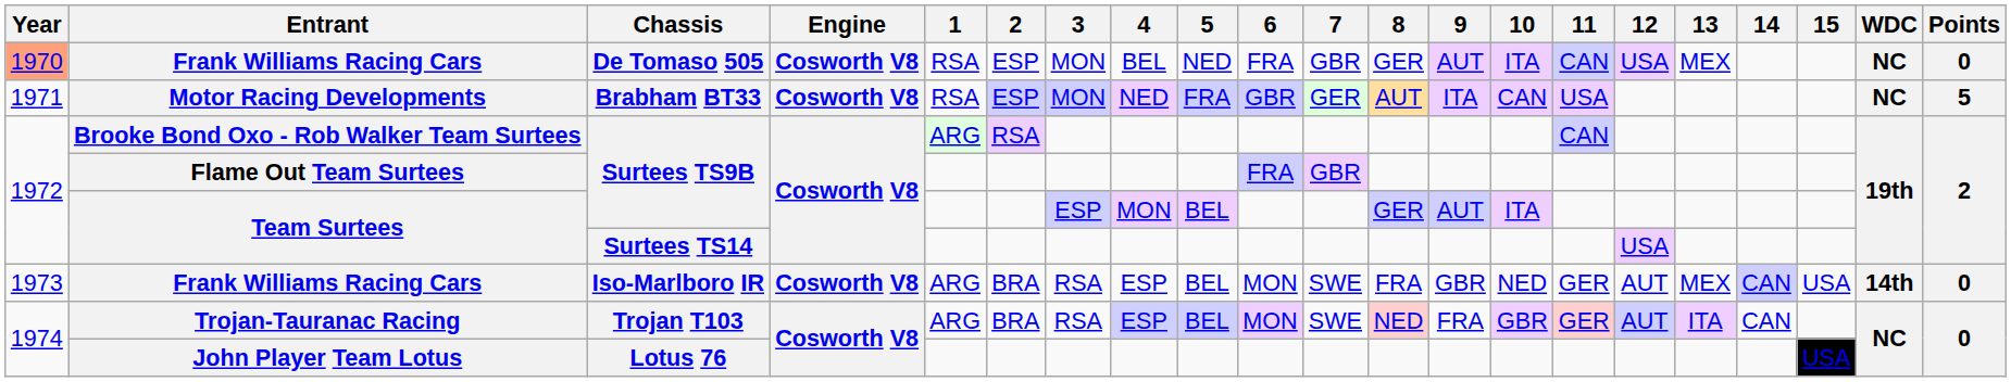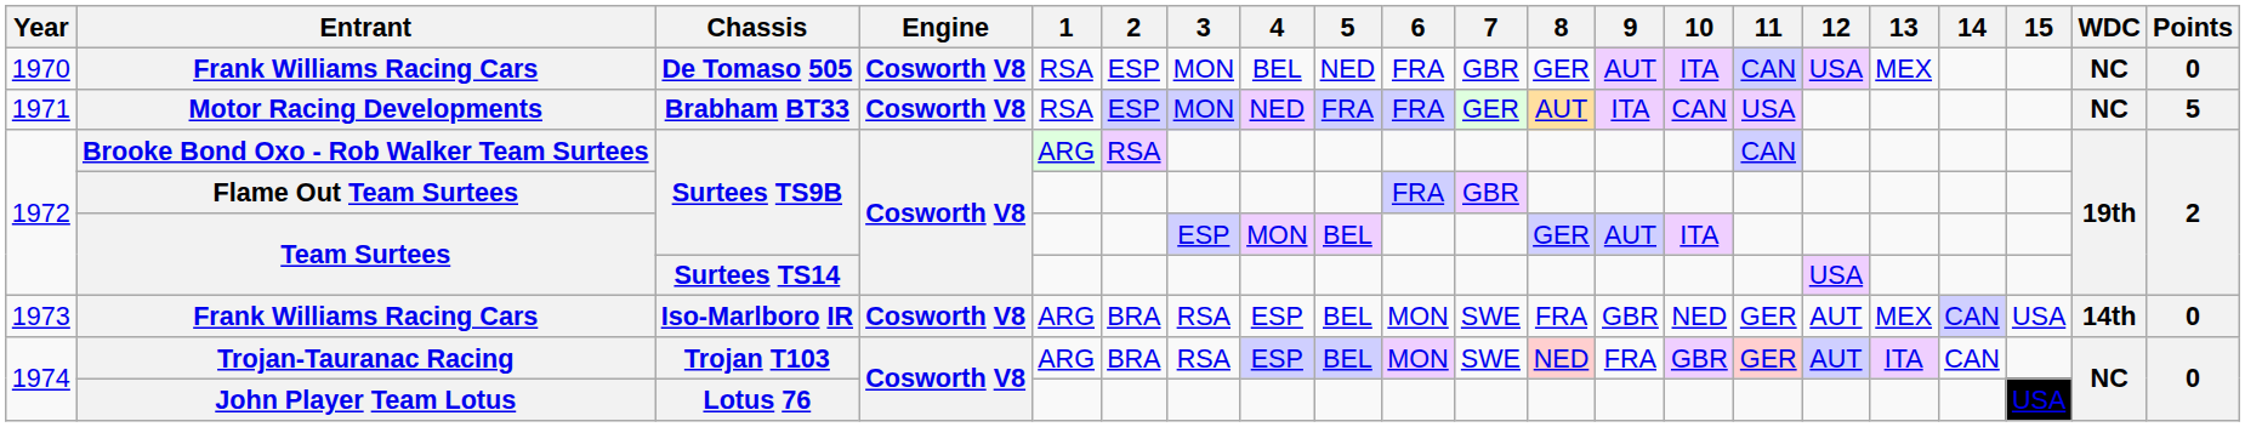 <table class="wikitable" style="text-align:center; font-size:90%">
 <tr>
 <th>Year</th>
 <th>Entrant</th>
 <th>Chassis</th>
 <th>Engine</th>
 <th>1</th>
 <th>2</th>
 <th>3</th>
 <th>4</th>
 <th>5</th>
 <th>6</th>
 <th>7</th>
 <th>8</th>
 <th>9</th>
 <th>10</th>
 <th>11</th>
 <th>12</th>
 <th>13</th>
 <th>14</th>
 <th>15</th>
 <th>WDC</th>
 <th>Points</th>
 </tr>
 <tr>
-<td style="background: lightsalmon;"><a href='#'>1970</a></td>
+<td><a href='#'>1970</a></td>
 <th><a href='#'>Frank Williams Racing Cars</a></th>
 <th><a href='#'>De Tomaso</a> <a href='#'>505</a></th>
 <th><a href='#'>Cosworth</a> <a href='#'>V8</a></th>
 <td><a href='#'>RSA</a><br></td>
 <td><a href='#'>ESP</a><br></td>
 <td><a href='#'>MON</a><br></td>
 <td><a href='#'>BEL</a><br></td>
 <td><a href='#'>NED</a><br></td>
 <td><a href='#'>FRA</a><br></td>
 <td><a href='#'>GBR</a><br></td>
 <td><a href='#'>GER</a><br></td>
 <td style="background:#EFCFFF;"><a href='#'>AUT</a><br></td>
 <td style="background:#EFCFFF;"><a href='#'>ITA</a><br></td>
 <td style="background:#CFCFFF;"><a href='#'>CAN</a><br></td>
 <td style="background:#EFCFFF;"><a href='#'>USA</a><br></td>
 <td><a href='#'>MEX</a><br></td>
 <td></td>
 <td></td>
 <th>NC</th>
 <th>0</th>
 </tr>
 <tr>
 <td><a href='#'>1971</a></td>
 <th><a href='#'>Motor Racing Developments</a></th>
 <th><a href='#'>Brabham</a> <a href='#'>BT33</a></th>
 <th><a href='#'>Cosworth</a> <a href='#'>V8</a></th>
 <td><a href='#'>RSA</a><br></td>
 <td style="background:#CFCFFF;"><a href='#'>ESP</a><br></td>
 <td style="background:#CFCFFF;"><a href='#'>MON</a><br></td>
 <td style="background:#EFCFFF;"><a href='#'>NED</a><br></td>
 <td style="background:#CFCFFF;"><a href='#'>FRA</a><br></td>
-<td style="background:#CFCFFF;"><a href='#'>GBR</a><br></td>
+<td style="background:#CFCFFF;"><a href='#'>FRA</a><br></td>
 <td style="background:#DFFFDF;"><a href='#'>GER</a><br></td>
 <td style="background:#FFDF9F;"><a href='#'>AUT</a><br></td>
 <td style="background:#EFCFFF;"><a href='#'>ITA</a><br></td>
 <td style="background:#EFCFFF;"><a href='#'>CAN</a><br></td>
 <td style="background:#EFCFFF;"><a href='#'>USA</a><br></td>
 <td></td>
 <td></td>
 <td></td>
 <td></td>
 <th>NC</th>
 <th>5</th>
 </tr>
 <tr>
 <td rowspan=4><a href='#'>1972</a></td>
 <th><a href='#'>Brooke Bond Oxo - Rob Walker Team Surtees</a></th>
 <th rowspan=3><a href='#'>Surtees</a> <a href='#'>TS9B</a></th>
 <th rowspan=4><a href='#'>Cosworth</a> <a href='#'>V8</a></th>
 <td style="background:#DFFFDF;"><a href='#'>ARG</a><br></td>
 <td style="background:#EFCFFF;"><a href='#'>RSA</a><br></td>
 <td></td>
 <td></td>
 <td></td>
 <td></td>
 <td></td>
 <td></td>
 <td></td>
 <td></td>
 <td style="background:#CFCFFF;"><a href='#'>CAN</a><br></td>
 <td></td>
 <td></td>
 <td></td>
 <td></td>
 <th rowspan=4>19th</th>
 <th rowspan=4>2</th>
 </tr>
 <tr>
 <th>Flame Out <a href='#'>Team Surtees</a></th>
 <td></td>
 <td></td>
 <td></td>
 <td></td>
 <td></td>
 <td style="background:#CFCFFF;"><a href='#'>FRA</a><br></td>
 <td style="background:#EFCFFF;"><a href='#'>GBR</a><br></td>
 <td></td>
 <td></td>
 <td></td>
 <td></td>
 <td></td>
 <td></td>
 <td></td>
 <td></td>
 </tr>
 <tr>
 <th rowspan=2><a href='#'>Team Surtees</a></th>
 <td></td>
 <td></td>
 <td style="background:#CFCFFF;"><a href='#'>ESP</a><br></td>
 <td style="background:#EFCFFF;"><a href='#'>MON</a><br></td>
 <td style="background:#EFCFFF;"><a href='#'>BEL</a><br></td>
 <td></td>
 <td></td>
 <td style="background:#CFCFFF;"><a href='#'>GER</a><br></td>
 <td style="background:#CFCFFF;"><a href='#'>AUT</a><br></td>
 <td style="background:#EFCFFF;"><a href='#'>ITA</a><br></td>
 <td></td>
 <td></td>
 <td></td>
 <td></td>
 <td></td>
 </tr>
 <tr>
 <th><a href='#'>Surtees</a> <a href='#'>TS14</a></th>
 <td></td>
 <td></td>
 <td></td>
 <td></td>
 <td></td>
 <td></td>
 <td></td>
 <td></td>
 <td></td>
 <td></td>
 <td></td>
 <td style="background:#EFCFFF;"><a href='#'>USA</a><br></td>
 <td></td>
 <td></td>
 <td></td>
 </tr>
 <tr>
 <td><a href='#'>1973</a></td>
 <th><a href='#'>Frank Williams Racing Cars</a></th>
 <th><a href='#'>Iso-Marlboro</a> <a href='#'>IR</a></th>
 <th><a href='#'>Cosworth</a> <a href='#'>V8</a></th>
 <td><a href='#'>ARG</a><br></td>
 <td><a href='#'>BRA</a><br></td>
 <td><a href='#'>RSA</a><br></td>
 <td><a href='#'>ESP</a><br></td>
 <td><a href='#'>BEL</a><br></td>
 <td><a href='#'>MON</a><br></td>
 <td><a href='#'>SWE</a><br></td>
 <td><a href='#'>FRA</a><br></td>
 <td><a href='#'>GBR</a><br></td>
 <td><a href='#'>NED</a><br></td>
 <td><a href='#'>GER</a><br></td>
 <td><a href='#'>AUT</a><br></td>
 <td><a href='#'>MEX</a><br></td>
 <td style="background:#CFCFFF;"><a href='#'>CAN</a><br></td>
 <td><a href='#'>USA</a><br></td>
 <th>14th</th>
 <th>0</th>
 </tr>
 <tr>
 <td rowspan=2><a href='#'>1974</a></td>
 <th><a href='#'>Trojan-Tauranac Racing</a></th>
 <th><a href='#'>Trojan</a> <a href='#'>T103</a></th>
 <th rowspan=2><a href='#'>Cosworth</a> <a href='#'>V8</a></th>
 <td><a href='#'>ARG</a><br></td>
 <td><a href='#'>BRA</a><br></td>
 <td><a href='#'>RSA</a><br></td>
 <td style="background:#CFCFFF;"><a href='#'>ESP</a><br></td>
 <td style="background:#CFCFFF;"><a href='#'>BEL</a><br></td>
 <td style="background:#EFCFFF;"><a href='#'>MON</a><br></td>
 <td><a href='#'>SWE</a><br></td>
 <td style="background:#FFCFCF;"><a href='#'>NED</a><br></td>
 <td><a href='#'>FRA</a><br></td>
 <td style="background:#EFCFFF;"><a href='#'>GBR</a><br></td>
 <td style="background:#FFCFCF;"><a href='#'>GER</a><br></td>
 <td style="background:#CFCFFF;"><a href='#'>AUT</a><br></td>
 <td style="background:#EFCFFF;"><a href='#'>ITA</a><br></td>
 <td><a href='#'>CAN</a><br></td>
 <td></td>
 <th rowspan=2>NC</th>
 <th rowspan=2>0</th>
 </tr>
 <tr>
 <th><a href='#'>John Player</a> <a href='#'>Team Lotus</a></th>
 <th><a href='#'>Lotus</a> <a href='#'>76</a></th>
 <td></td>
 <td></td>
 <td></td>
 <td></td>
 <td></td>
 <td></td>
 <td></td>
 <td></td>
 <td></td>
 <td></td>
 <td></td>
 <td></td>
 <td></td>
 <td></td>
 <td style="background:#000000; color:#ffffff"><a href='#'><span>USA</span></a><br></td>
 </tr>
 </table>
